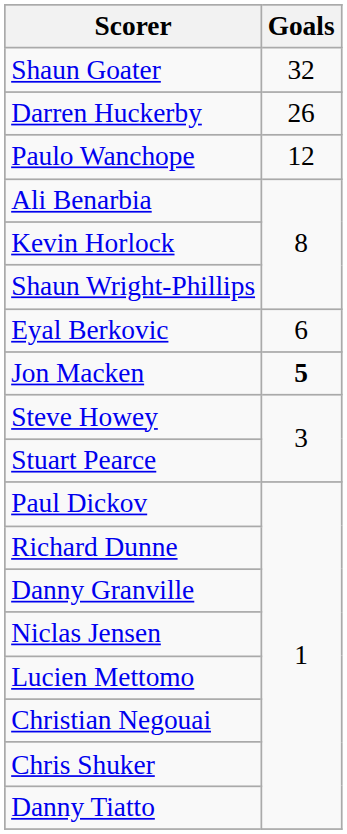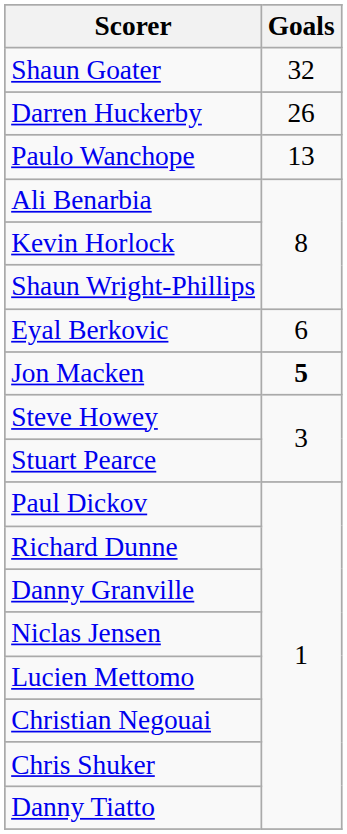 <table class="wikitable">
 <tr>
 <th>Scorer</th>
 <th>Goals</th>
 </tr>
 <tr>
 <td> <a href='#'>Shaun Goater</a></td>
 <td align=center>32</td>
 </tr>
 <tr>
 <td> <a href='#'>Darren Huckerby</a></td>
 <td align=center>26</td>
 </tr>
 <tr>
 <td> <a href='#'>Paulo Wanchope</a></td>
-<td align=center>12</td>
+<td align=center>13</td>
 </tr>
 <tr>
 <td> <a href='#'>Ali Benarbia</a></td>
 <td rowspan="3" align=center>8</td>
 </tr>
 <tr>
 <td> <a href='#'>Kevin Horlock</a></td>
 </tr>
 <tr>
 <td> <a href='#'>Shaun Wright-Phillips</a></td>
 </tr>
 <tr>
 <td> <a href='#'>Eyal Berkovic</a></td>
 <td align=center>6</td>
 </tr>
 <tr>
 <td> <a href='#'>Jon Macken</a></td>
 <td align=center><strong>5</strong></td>
 </tr>
 <tr>
 <td> <a href='#'>Steve Howey</a></td>
 <td rowspan="2" align=center>3</td>
 </tr>
 <tr>
 <td> <a href='#'>Stuart Pearce</a></td>
 </tr>
 <tr>
 <td> <a href='#'>Paul Dickov</a></td>
 <td rowspan="8" align=center>1</td>
 </tr>
 <tr>
 <td> <a href='#'>Richard Dunne</a></td>
 </tr>
 <tr>
 <td> <a href='#'>Danny Granville</a></td>
 </tr>
 <tr>
 <td> <a href='#'>Niclas Jensen</a></td>
 </tr>
 <tr>
 <td> <a href='#'>Lucien Mettomo</a></td>
 </tr>
 <tr>
 <td> <a href='#'>Christian Negouai</a></td>
 </tr>
 <tr>
 <td> <a href='#'>Chris Shuker</a></td>
 </tr>
 <tr>
 <td> <a href='#'>Danny Tiatto</a></td>
 </tr>
 </table>
